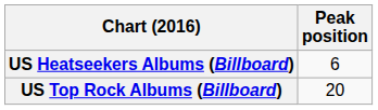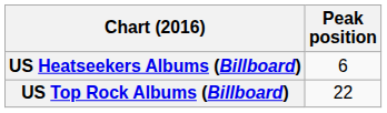 <table class="wikitable sortable plainrowheaders" style="text-align:center">
 <tr>
 <th scope="col">Chart (2016)</th>
 <th scope="col">Peak<br>position</th>
 </tr>
 <tr>
 <th scope="row">US <a href='#'>Heatseekers Albums</a> (<em><a href='#'>Billboard</a></em>)</th>
 <td>6</td>
 </tr>
 <tr>
 <th scope="row">US <a href='#'>Top Rock Albums</a> (<em><a href='#'>Billboard</a></em>)</th>
-<td>20</td>
+<td>22</td>
 </tr>
 </table>
